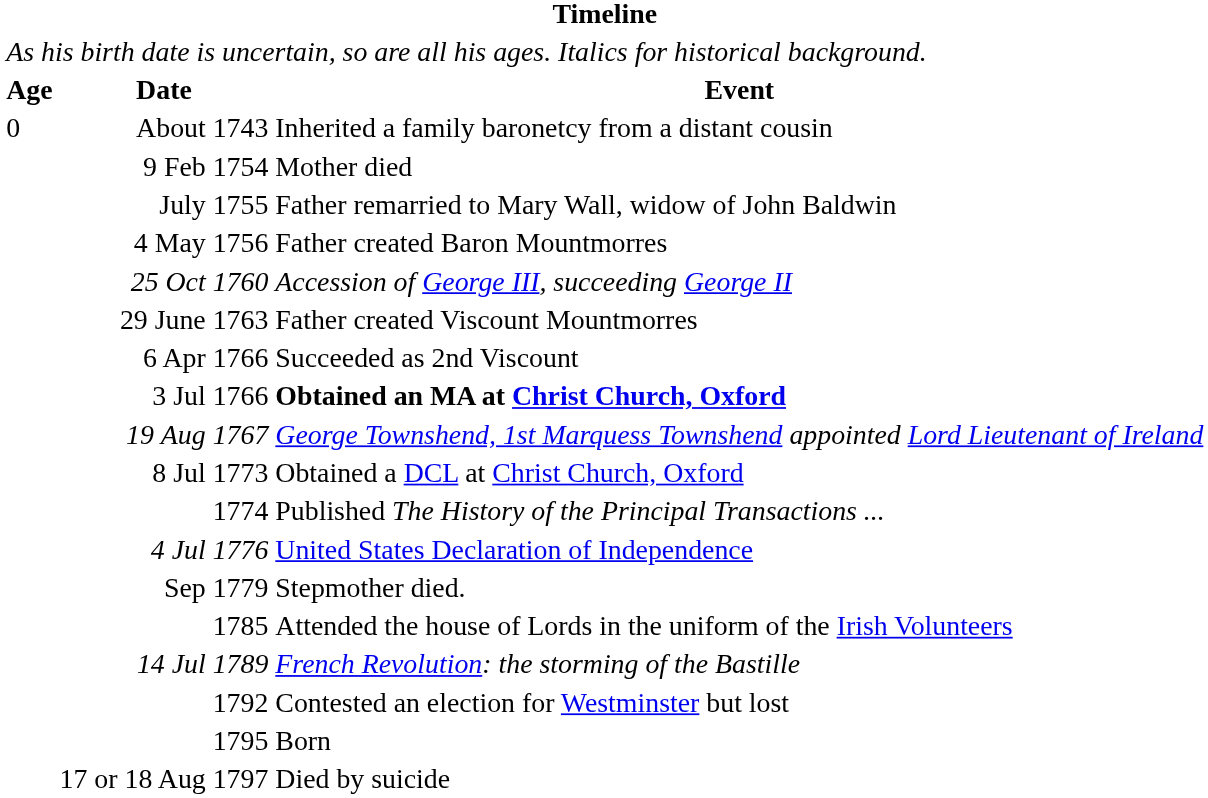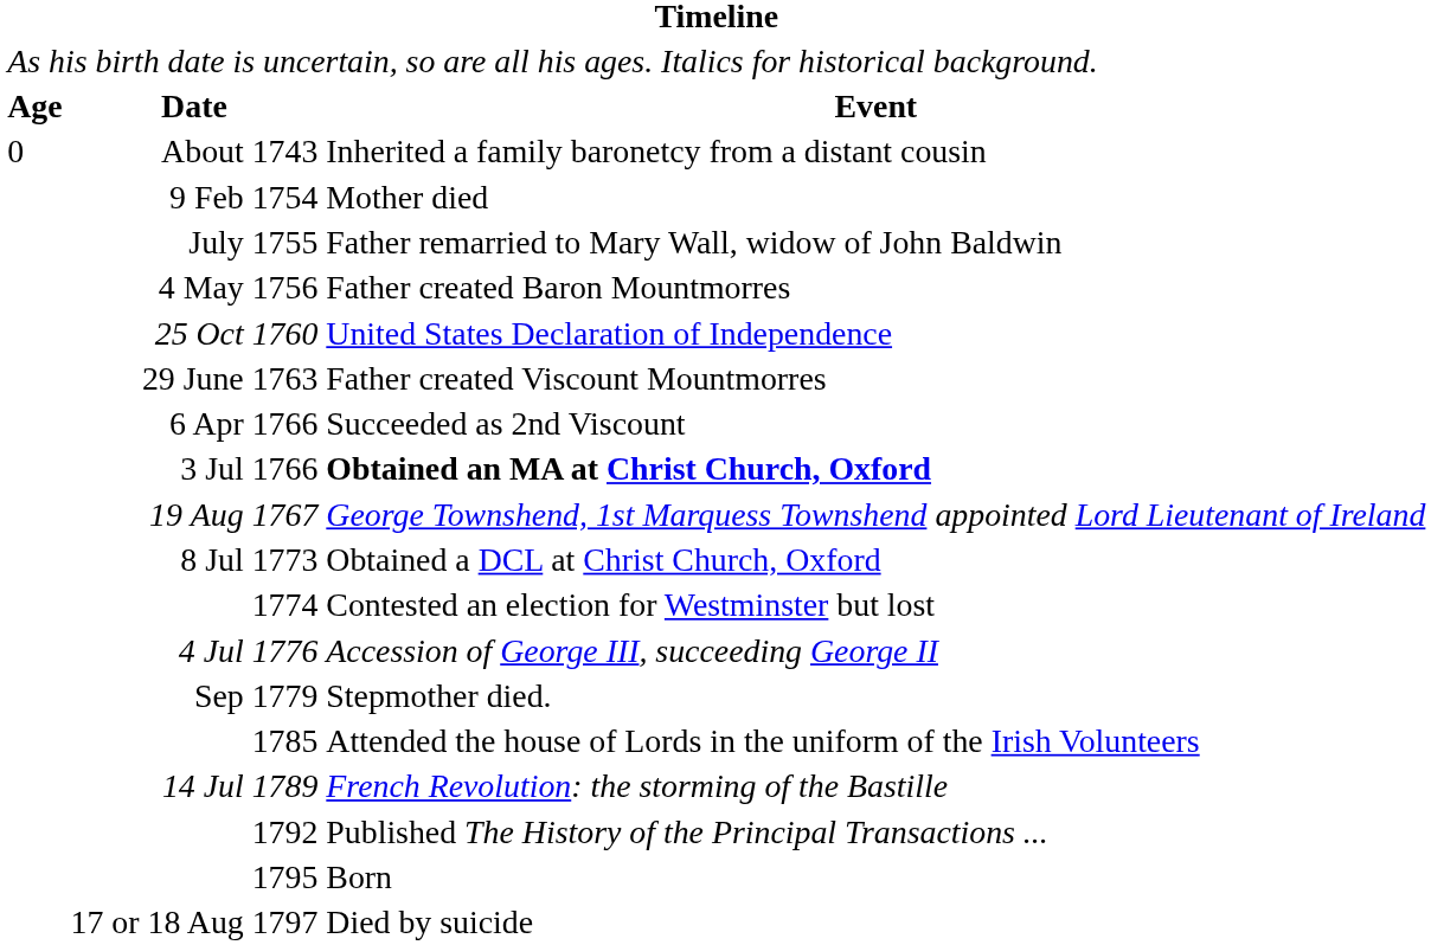 <table>
 <tr>
 <th colspan=3>Timeline</th>
 </tr>
 <tr>
 <td colspan=3><em>As his birth date is uncertain, so are all his ages. Italics for historical background.</em></td>
 </tr>
 <tr>
 <th>Age</th>
 <th>Date</th>
 <th>Event</th>
 </tr>
 <tr>
 <td>0</td>
 <td align=right>About 1743</td>
 <td>Inherited a family baronetcy from a distant cousin</td>
 </tr>
 <tr>
 <td></td>
 <td align=right>9 Feb 1754</td>
 <td>Mother died</td>
 </tr>
 <tr>
 <td></td>
 <td align=right>July 1755</td>
 <td>Father remarried to Mary Wall, widow of John Baldwin</td>
 </tr>
 <tr>
 <td></td>
 <td align=right>4 May 1756</td>
 <td>Father created Baron Mountmorres</td>
 </tr>
 <tr>
 <td></td>
 <td align=right><em>25 Oct 1760</em></td>
-<td><em>Accession of <a href='#'>George III</a>, succeeding <a href='#'>George II</a></em></td>
+<td><a href='#'>United States Declaration of Independence</a></td>
 </tr>
 <tr>
 <td></td>
 <td align=right>29 June 1763</td>
 <td>Father created Viscount Mountmorres</td>
 </tr>
 <tr>
 <td></td>
 <td align=right>6 Apr 1766</td>
 <td>Succeeded as 2nd Viscount</td>
 </tr>
 <tr>
 <td></td>
 <td align=right>3 Jul 1766</td>
 <td><strong>Obtained an MA at <a href='#'>Christ Church, Oxford</a></strong></td>
 </tr>
 <tr>
 <td></td>
 <td align=right><em>19 Aug 1767</em></td>
 <td><em><a href='#'>George Townshend, 1st Marquess Townshend</a> appointed <a href='#'>Lord Lieutenant of Ireland</a></em></td>
 </tr>
 <tr>
 <td></td>
 <td align=right>8 Jul 1773</td>
 <td>Obtained a <a href='#'>DCL</a> at <a href='#'>Christ Church, Oxford</a></td>
 </tr>
 <tr>
 <td></td>
 <td align=right>1774</td>
-<td>Published <em>The History of the Principal Transactions ...</em></td>
+<td>Contested an election for <a href='#'>Westminster</a> but lost</td>
 </tr>
 <tr>
 <td></td>
 <td align=right><em>4 Jul 1776</em></td>
-<td><a href='#'>United States Declaration of Independence</a></td>
+<td><em>Accession of <a href='#'>George III</a>, succeeding <a href='#'>George II</a></em></td>
 </tr>
 <tr>
 <td></td>
 <td align=right>Sep 1779</td>
 <td>Stepmother died.</td>
 </tr>
 <tr>
 <td></td>
 <td align=right>1785</td>
 <td>Attended the house of Lords in the uniform of the <a href='#'>Irish Volunteers</a></td>
 </tr>
 <tr>
 <td></td>
 <td align=right><em>14 Jul 1789</em></td>
 <td><em><a href='#'>French Revolution</a>: the storming of the Bastille</em></td>
 </tr>
 <tr>
 <td></td>
 <td align=right>1792</td>
-<td>Contested an election for <a href='#'>Westminster</a> but lost</td>
+<td>Published <em>The History of the Principal Transactions ...</em></td>
 </tr>
 <tr>
 <td></td>
 <td align=right>1795</td>
 <td>Born</td>
 </tr>
 <tr>
 <td></td>
 <td align=right>17 or 18 Aug 1797</td>
 <td>Died by suicide</td>
 </tr>
 </table>
